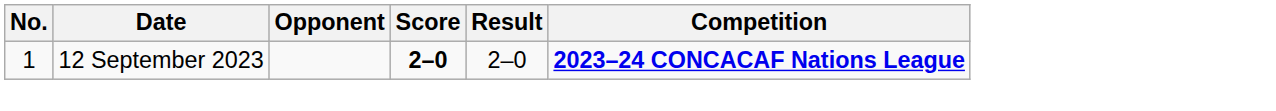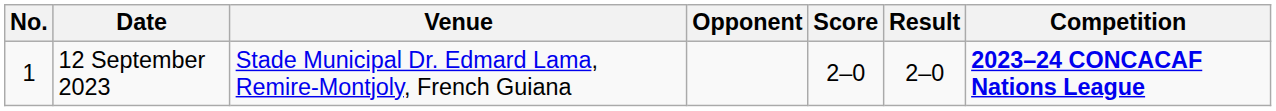 <table class="wikitable sortable">
 <tr>
 <th scope="col">No.</th>
 <th scope="col">Date</th>
+<th scope="col">Venue</th>
 <th scope="col">Opponent</th>
 <th scope="col">Score</th>
 <th scope="col">Result</th>
 <th scope="col">Competition</th>
 </tr>
 <tr>
 <td align="center">1</td>
 <td>12 September 2023</td>
+<td><a href='#'>Stade Municipal Dr. Edmard Lama</a>, <a href='#'>Remire-Montjoly</a>, French Guiana</td>
 <td></td>
-<td align="center"><strong>2–0</strong></td>
+<td align="center">2–0</td>
 <td align="center">2–0</td>
 <td><strong><a href='#'>2023–24 CONCACAF Nations League</a></strong></td>
 </tr>
 </table>
